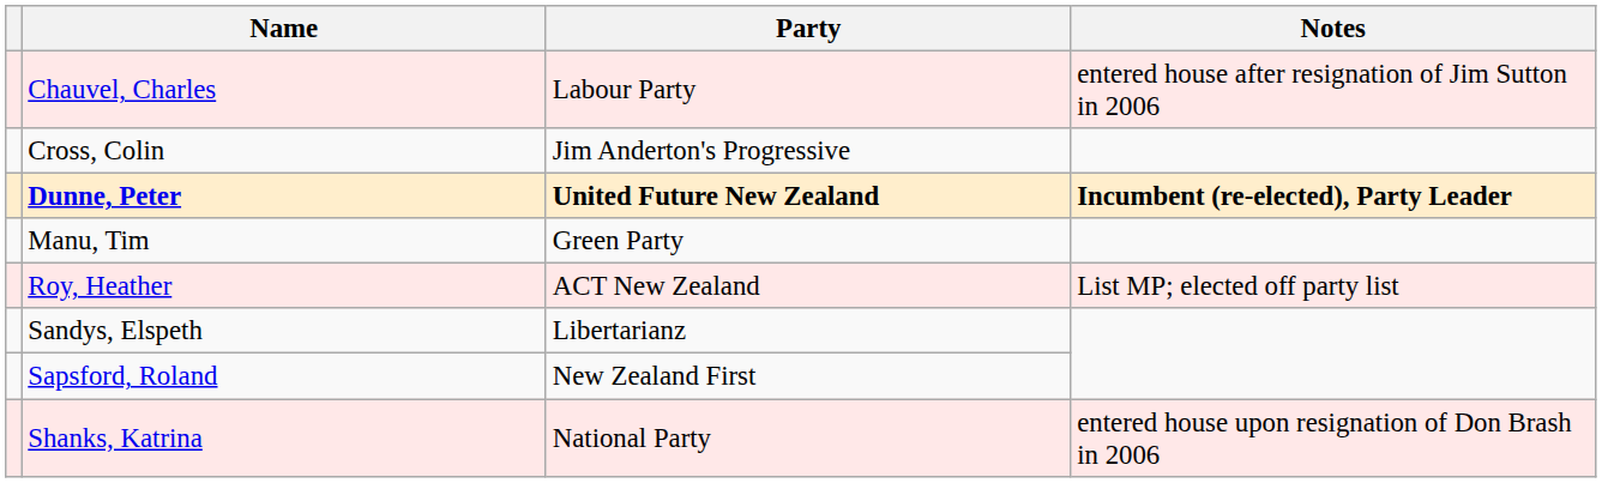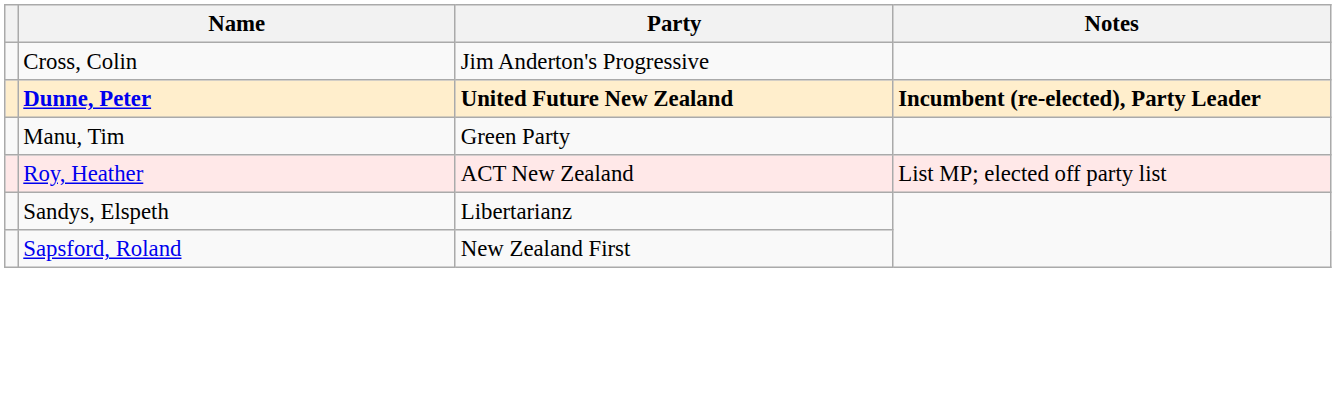 <table class="wikitable" width="70%" style="font-size:95%;">
 <tr>
 <th width=1%></th>
 <th width=33%>Name</th>
 <th width=33%>Party</th>
 <th width=33%>Notes</th>
-</tr>
-<tr ---- bgcolor=#FFE8E8>
-<td bgcolor=></td>
-<td><a href='#'>Chauvel, Charles</a></td>
-<td>Labour Party</td>
-<td>entered house after resignation of Jim Sutton in 2006</td>
 </tr>
 <tr -->
 <td bgcolor=></td>
 <td>Cross, Colin</td>
 <td>Jim Anderton's Progressive</td>
 </tr>
 <tr ---- bgcolor=#FFEECC>
 <td bgcolor=></td>
 <td><strong><a href='#'>Dunne, Peter</a></strong></td>
 <td><strong>United Future New Zealand</strong></td>
 <td><strong>Incumbent (re-elected), Party Leader</strong></td>
 </tr>
 <tr -->
 <td bgcolor=></td>
 <td>Manu, Tim</td>
 <td>Green Party</td>
 </tr>
 <tr ---- bgcolor=#FFE8E8>
 <td bgcolor=></td>
 <td><a href='#'>Roy, Heather</a></td>
 <td>ACT New Zealand</td>
 <td>List MP; elected off party list</td>
 </tr>
 <tr -->
 <td bgcolor=></td>
 <td>Sandys, Elspeth</td>
 <td>Libertarianz</td>
 </tr>
 <tr -->
 <td bgcolor=></td>
 <td><a href='#'>Sapsford, Roland</a></td>
 <td>New Zealand First</td>
 </tr>
-<tr ---- bgcolor=#FFE8E8>
-<td bgcolor=></td>
-<td><a href='#'>Shanks, Katrina</a></td>
-<td>National Party</td>
-<td>entered house upon resignation of Don Brash in 2006</td>
-</tr>
 </table>
